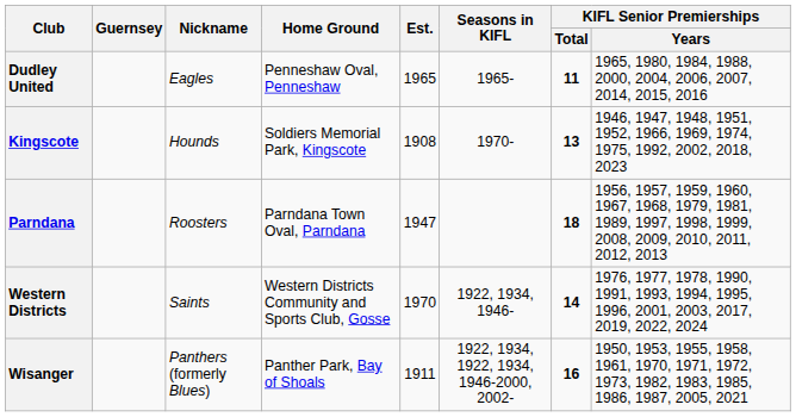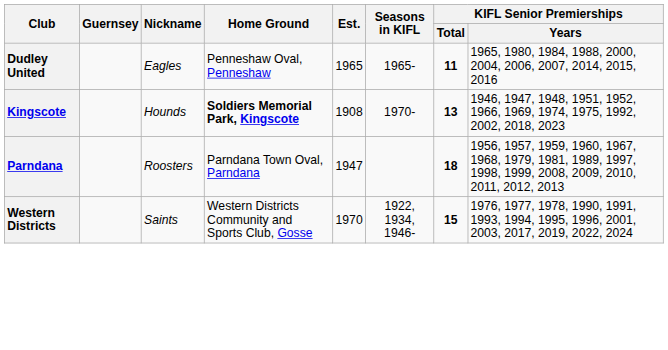 <table class="wikitable sortable">
 <tr>
 <th rowspan="2">Club</th>
 <th rowspan="2">Guernsey</th>
 <th rowspan="2">Nickname</th>
 <th rowspan="2">Home Ground</th>
 <th rowspan="2">Est.</th>
 <th rowspan="2">Seasons in KIFL</th>
 <th colspan="2">KIFL Senior Premierships</th>
 </tr>
 <tr>
 <th style="text-align:left">Total</th>
 <th>Years</th>
 </tr>
 <tr>
 <th style="text-align:left">Dudley United</th>
 <td></td>
 <td><em>Eagles</em></td>
 <td>Penneshaw Oval, <a href='#'>Penneshaw</a></td>
 <td align="center">1965</td>
 <td align="center">1965-</td>
 <td align="center"><strong>11</strong></td>
 <td>1965, 1980, 1984, 1988, 2000, 2004, 2006, 2007, 2014, 2015, 2016</td>
 </tr>
 <tr>
 <th style="text-align:left"><a href='#'>Kingscote</a></th>
 <td></td>
 <td><em>Hounds</em></td>
-<td>Soldiers Memorial Park, <a href='#'>Kingscote</a></td>
+<td><strong>Soldiers Memorial Park, <a href='#'>Kingscote</a></strong></td>
 <td align="center">1908</td>
 <td align="center">1970-</td>
 <td align="center"><strong>13</strong></td>
 <td>1946, 1947, 1948, 1951, 1952, 1966, 1969, 1974, 1975, 1992, 2002, 2018, 2023</td>
 </tr>
 <tr>
 <th style="text-align:left"><a href='#'>Parndana</a></th>
 <td></td>
 <td><em>Roosters</em></td>
 <td>Parndana Town Oval, <a href='#'>Parndana</a></td>
 <td align="center">1947</td>
 <td align="center"></td>
 <td align="center"><strong>18</strong></td>
 <td>1956, 1957, 1959, 1960, 1967, 1968, 1979, 1981, 1989, 1997, 1998, 1999, 2008, 2009, 2010, 2011, 2012, 2013</td>
 </tr>
 <tr>
 <th style="text-align:left">Western Districts</th>
 <td></td>
 <td><em>Saints</em></td>
 <td>Western Districts Community and Sports Club, <a href='#'>Gosse</a></td>
 <td align="center">1970</td>
 <td align="center">1922, 1934, 1946-</td>
-<td align="center"><strong>14</strong></td>
+<td align="center"><strong>15</strong></td>
 <td>1976, 1977, 1978, 1990, 1991, 1993, 1994, 1995, 1996, 2001, 2003, 2017, 2019, 2022, 2024</td>
 </tr>
-<tr>
-<th style="text-align:left">Wisanger</th>
-<td></td>
-<td><em>Panthers</em> (formerly <em>Blues</em>)</td>
-<td>Panther Park, <a href='#'>Bay of Shoals</a></td>
-<td align="center">1911</td>
-<td align="center">1922, 1934, 1922, 1934, 1946-2000, 2002-</td>
-<td align="center"><strong>16</strong></td>
-<td>1950, 1953, 1955, 1958, 1961, 1970, 1971, 1972, 1973, 1982, 1983, 1985, 1986, 1987, 2005, 2021</td>
-</tr>
 </table>
